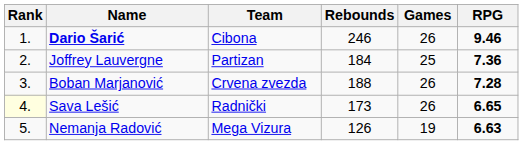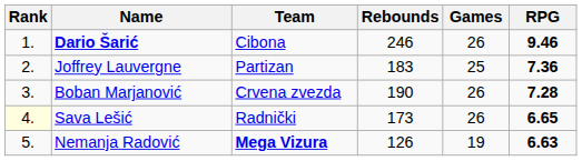 <table class="wikitable" style="text-align: center;">
 <tr>
 <th>Rank</th>
 <th width="175">Name</th>
 <th width="120">Team</th>
 <th width="60">Rebounds</th>
 <th width="60">Games</th>
 <th width="60">RPG</th>
 </tr>
 <tr>
 <td>1.</td>
 <td align="left"> <strong><a href='#'>Dario Šarić</a></strong></td>
 <td align="left"> <a href='#'>Cibona</a></td>
 <td>246</td>
 <td>26</td>
 <td><strong>9.46</strong></td>
 </tr>
 <tr>
 <td>2.</td>
 <td align="left"> <a href='#'>Joffrey Lauvergne</a></td>
 <td align="left"> <a href='#'>Partizan</a></td>
-<td>184</td>
+<td>183</td>
 <td>25</td>
 <td><strong>7.36</strong></td>
 </tr>
 <tr>
 <td>3.</td>
 <td align="left"> <a href='#'>Boban Marjanović</a></td>
 <td align="left"> <a href='#'>Crvena zvezda</a></td>
-<td>188</td>
+<td>190</td>
 <td>26</td>
 <td><strong>7.28</strong></td>
 </tr>
 <tr>
 <td style="background: lightyellow;">4.</td>
 <td align="left"> <a href='#'>Sava Lešić</a></td>
 <td align="left"> <a href='#'>Radnički</a></td>
 <td>173</td>
 <td>26</td>
 <td><strong>6.65</strong></td>
 </tr>
 <tr>
 <td>5.</td>
 <td align="left"> <a href='#'>Nemanja Radović</a></td>
-<td align="left"> <a href='#'>Mega Vizura</a></td>
+<td align="left"><strong> <a href='#'>Mega Vizura</a></strong></td>
 <td>126</td>
 <td>19</td>
 <td><strong>6.63</strong></td>
 </tr>
 </table>
